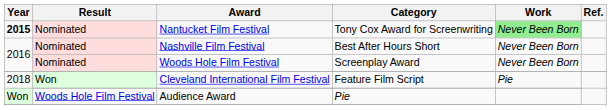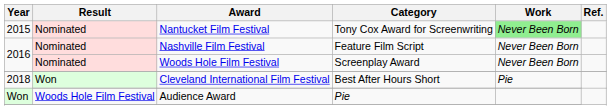 <table class="wikitable">
 <tr>
 <th>Year</th>
 <th>Result</th>
 <th>Award</th>
 <th>Category</th>
 <th>Work</th>
 <th>Ref.</th>
 </tr>
 <tr>
-<td><strong>2015</strong></td>
+<td>2015</td>
 <td style="background: #ffdddd">Nominated</td>
 <td><a href='#'>Nantucket Film Festival</a></td>
 <td>Tony Cox Award for Screenwriting</td>
 <td style="background: lightgreen;"><em>Never Been Born</em></td>
 <td></td>
 </tr>
 <tr>
 <td rowspan="2">2016</td>
 <td style="background: #ffdddd">Nominated</td>
 <td><a href='#'>Nashville Film Festival</a></td>
-<td>Best After Hours Short</td>
+<td>Feature Film Script</td>
 <td><em>Never Been Born</em></td>
 <td></td>
 </tr>
 <tr>
 <td style="background: #ffdddd">Nominated</td>
 <td><a href='#'>Woods Hole Film Festival</a></td>
 <td>Screenplay Award</td>
 <td><em>Never Been Born</em></td>
 <td></td>
 </tr>
 <tr>
 </tr>
 <tr>
 <td rowspan="2">2018</td>
 <td style="background: #ddffdd">Won</td>
 <td><a href='#'>Cleveland International Film Festival</a></td>
-<td>Feature Film Script</td>
+<td>Best After Hours Short</td>
 <td><em>Pie</em></td>
 <td></td>
 </tr>
 <tr>
 </tr>
 <tr>
 <td style="background: #ddffdd">Won</td>
 <td><a href='#'>Woods Hole Film Festival</a></td>
 <td>Audience Award</td>
 <td><em>Pie</em></td>
 <td></td>
 </tr>
 <tr>
 </tr>
 <tr>
 </tr>
 </table>
